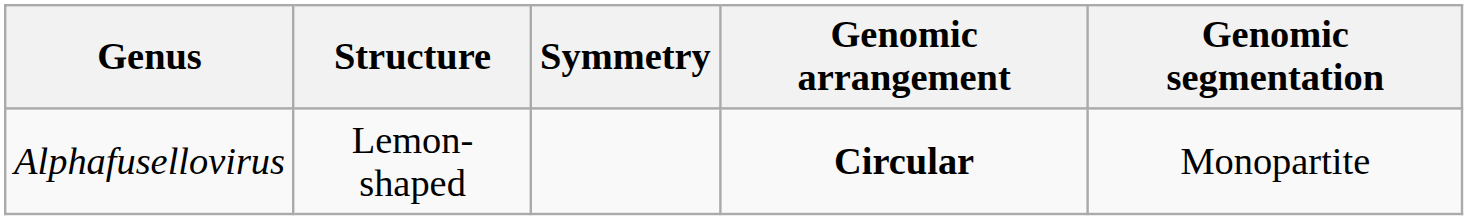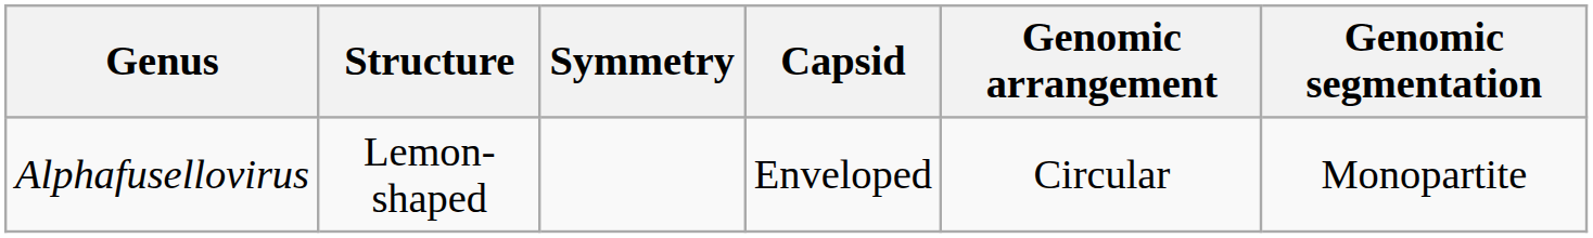 <table class="wikitable sortable" style="text-align:center">
 <tr>
 <th>Genus</th>
 <th>Structure</th>
 <th>Symmetry</th>
+<th>Capsid</th>
 <th>Genomic arrangement</th>
 <th>Genomic segmentation</th>
 </tr>
 <tr>
 <td><em>Alphafusellovirus</em></td>
 <td>Lemon-shaped</td>
 <td></td>
-<td><strong>Circular</strong></td>
+<td>Enveloped</td>
+<td>Circular</td>
 <td>Monopartite</td>
 </tr>
 </table>
